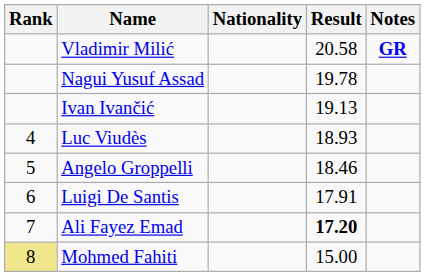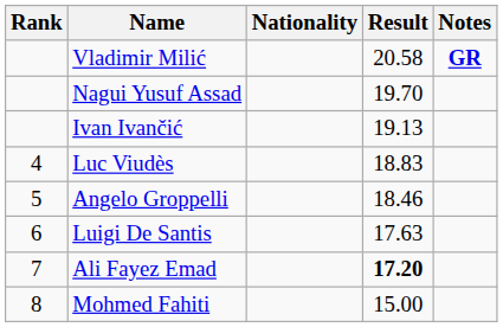 <table class="wikitable sortable" style="text-align:center">
 <tr>
 <th>Rank</th>
 <th>Name</th>
 <th>Nationality</th>
 <th>Result</th>
 <th>Notes</th>
 </tr>
 <tr>
 <td></td>
 <td align=left><a href='#'>Vladimir Milić</a></td>
 <td align=left></td>
 <td>20.58</td>
 <td><strong><a href='#'>GR</a></strong></td>
 </tr>
 <tr>
 <td></td>
 <td align=left><a href='#'>Nagui Yusuf Assad</a></td>
 <td align=left></td>
-<td>19.78</td>
+<td>19.70</td>
 <td></td>
 </tr>
 <tr>
 <td></td>
 <td align=left><a href='#'>Ivan Ivančić</a></td>
 <td align=left></td>
 <td>19.13</td>
 <td></td>
 </tr>
 <tr>
 <td>4</td>
 <td align=left><a href='#'>Luc Viudès</a></td>
 <td align=left></td>
-<td>18.93</td>
+<td>18.83</td>
 <td></td>
 </tr>
 <tr>
 <td>5</td>
 <td align=left><a href='#'>Angelo Groppelli</a></td>
 <td align=left></td>
 <td>18.46</td>
 <td></td>
 </tr>
 <tr>
 <td>6</td>
 <td align=left><a href='#'>Luigi De Santis</a></td>
 <td align=left></td>
-<td>17.91</td>
+<td>17.63</td>
 <td></td>
 </tr>
 <tr>
 <td>7</td>
 <td align=left><a href='#'>Ali Fayez Emad</a></td>
 <td align=left></td>
 <td><strong>17.20</strong></td>
 <td></td>
 </tr>
 <tr>
-<td style="background: khaki;">8</td>
+<td>8</td>
 <td align=left><a href='#'>Mohmed Fahiti</a></td>
 <td align=left></td>
 <td>15.00</td>
 <td></td>
 </tr>
 </table>
